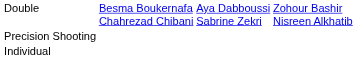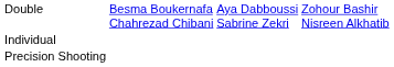 <table>
 <tr>
 <td>Double</td>
 <td><br><a href='#'>Besma Boukernafa</a><br><a href='#'>Chahrezad Chibani</a></td>
 <td><br><a href='#'>Aya Dabboussi</a><br><a href='#'>Sabrine Zekri</a></td>
 <td><br><a href='#'>Zohour Bashir</a><br><a href='#'>Nisreen Alkhatib</a></td>
 </tr>
 <tr>
+<td>Individual</td>
+<td></td>
+<td></td>
+<td></td>
+</tr>
+<tr>
 <td>Precision Shooting</td>
 <td></td>
 <td></td>
 <td></td>
 </tr>
-<tr>
-<td>Individual</td>
-<td></td>
-<td></td>
-<td></td>
-</tr>
 </table>
